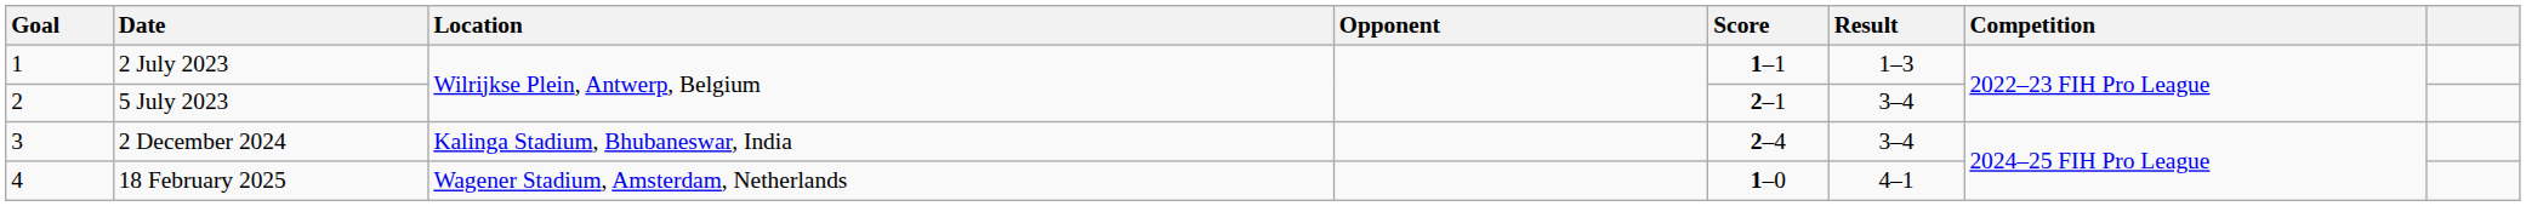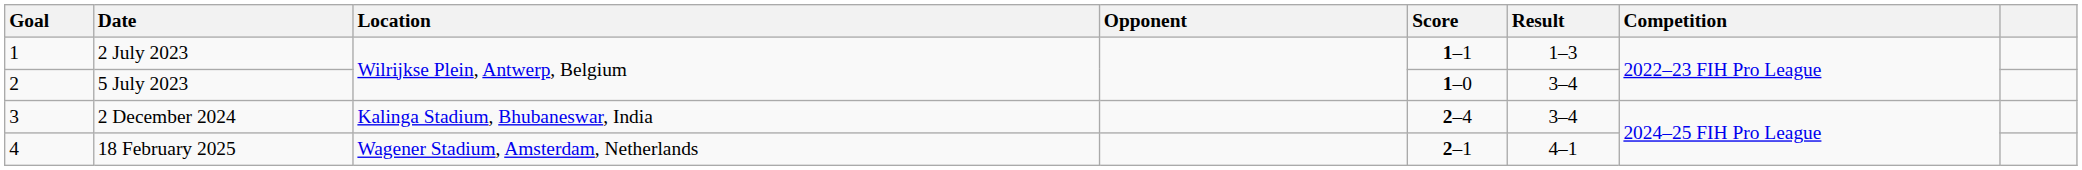 <table class="wikitable sortable" style="font-size:90%" width=97%>
 <tr>
 <th style="width: 25px; text-align: left">Goal</th>
 <th style="width: 100px; text-align: left">Date</th>
 <th style="width: 300px; text-align: left">Location</th>
 <th style="width: 120px; text-align: left">Opponent</th>
 <th style="width: 30px; text-align: left">Score</th>
 <th style="width: 30px; text-align: left">Result</th>
 <th style="width: 150px; text-align: left">Competition</th>
 <th style="width: 25px; text-align: left"></th>
 </tr>
 <tr>
 <td>1</td>
 <td>2 July 2023</td>
 <td rowspan=2><a href='#'>Wilrijkse Plein</a>, <a href='#'>Antwerp</a>, Belgium</td>
 <td rowspan=2></td>
 <td align="center"><strong>1</strong>–1</td>
 <td align="center">1–3</td>
 <td rowspan=2><a href='#'>2022–23 FIH Pro League</a></td>
 <td></td>
 </tr>
 <tr>
 <td>2</td>
 <td>5 July 2023</td>
-<td align="center"><strong>2</strong>–1</td>
+<td align="center"><strong>1</strong>–0</td>
 <td align="center">3–4</td>
 <td></td>
 </tr>
 <tr>
 <td>3</td>
 <td>2 December 2024</td>
 <td><a href='#'>Kalinga Stadium</a>, <a href='#'>Bhubaneswar</a>, India</td>
 <td></td>
 <td align="center"><strong>2</strong>–4</td>
 <td align="center">3–4</td>
 <td rowspan=2><a href='#'>2024–25 FIH Pro League</a></td>
 <td></td>
 </tr>
 <tr>
 <td>4</td>
 <td>18 February 2025</td>
 <td><a href='#'>Wagener Stadium</a>, <a href='#'>Amsterdam</a>, Netherlands</td>
 <td></td>
-<td align="center"><strong>1</strong>–0</td>
+<td align="center"><strong>2</strong>–1</td>
 <td align="center">4–1</td>
 <td></td>
 </tr>
 </table>
